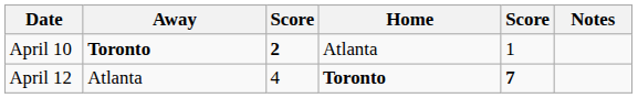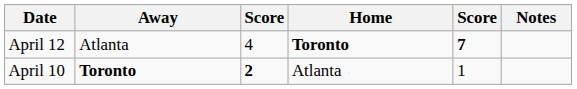 <table class="wikitable">
 <tr>
 <th style="width:60px;">Date</th>
 <th style="width:150px;">Away</th>
 <th style="width:5px;">Score</th>
 <th style="width:150px;">Home</th>
 <th style="width:5px;">Score</th>
 <th style="width:60px;">Notes</th>
 </tr>
 <tr>
+<td>April 12</td>
+<td>Atlanta</td>
+<td>4</td>
+<td><strong>Toronto </strong></td>
+<td><strong>7</strong></td>
+<td></td>
+</tr>
+<tr>
 <td>April 10</td>
 <td><strong>Toronto </strong></td>
 <td><strong>2</strong></td>
 <td>Atlanta</td>
 <td>1</td>
 <td></td>
 </tr>
-<tr>
-<td>April 12</td>
-<td>Atlanta</td>
-<td>4</td>
-<td><strong>Toronto </strong></td>
-<td><strong>7</strong></td>
-<td></td>
-</tr>
 </table>
